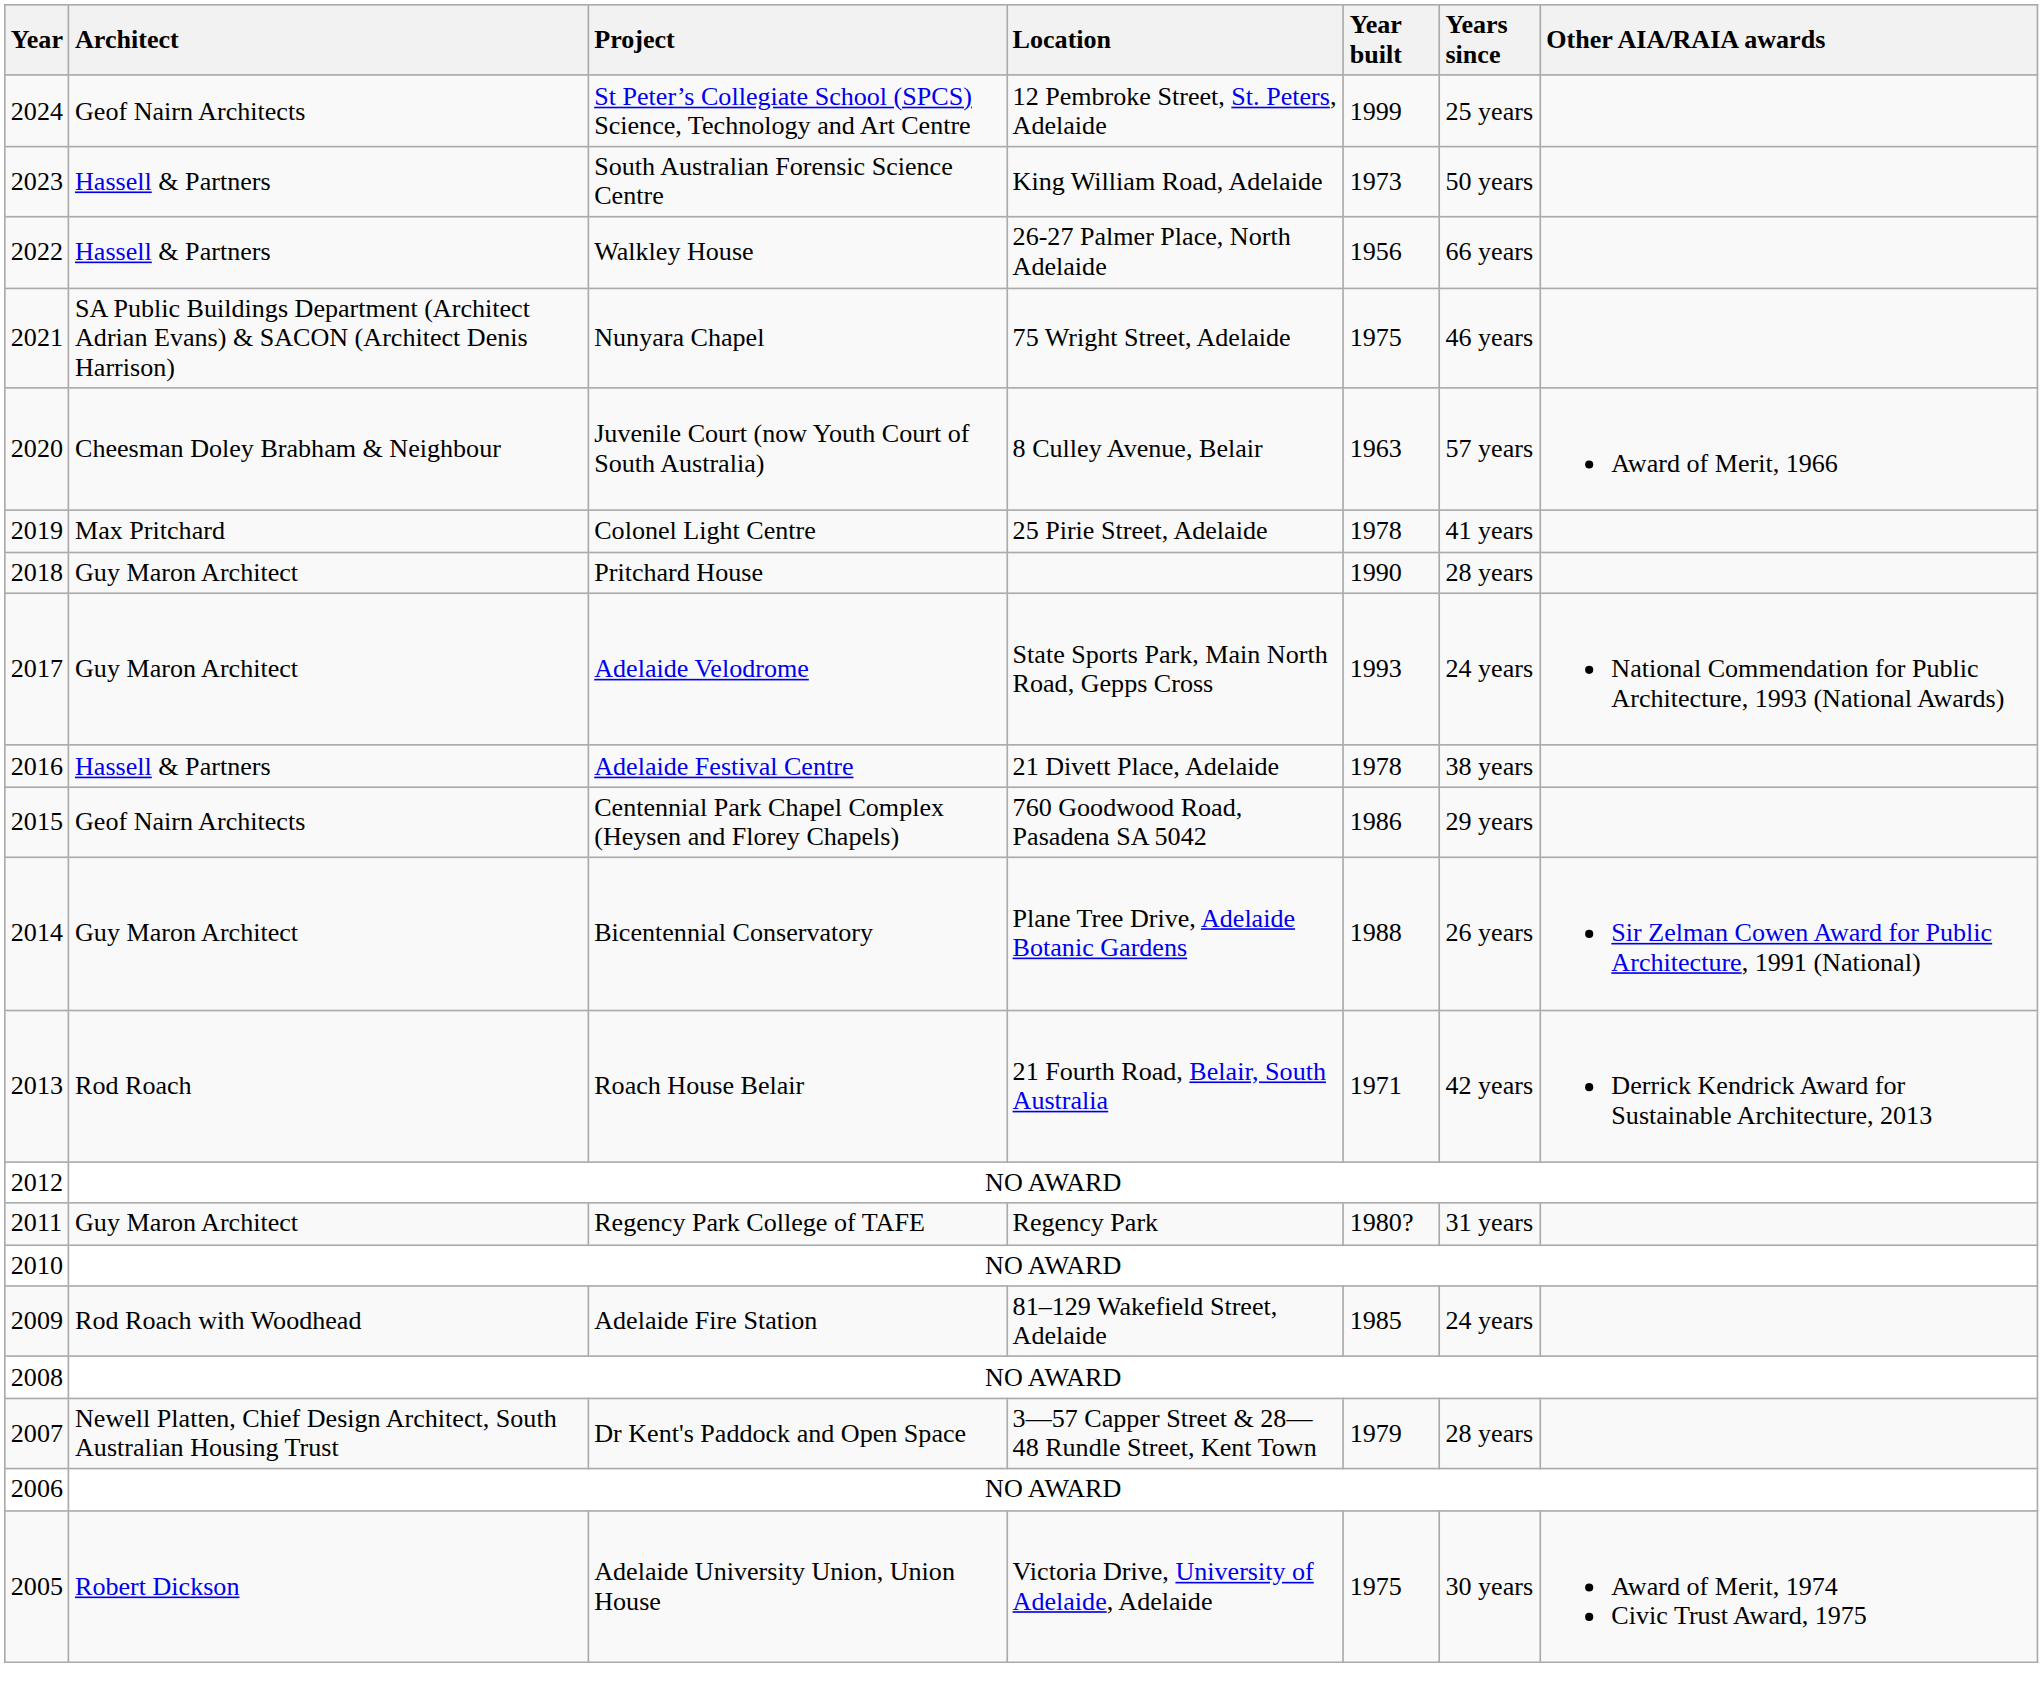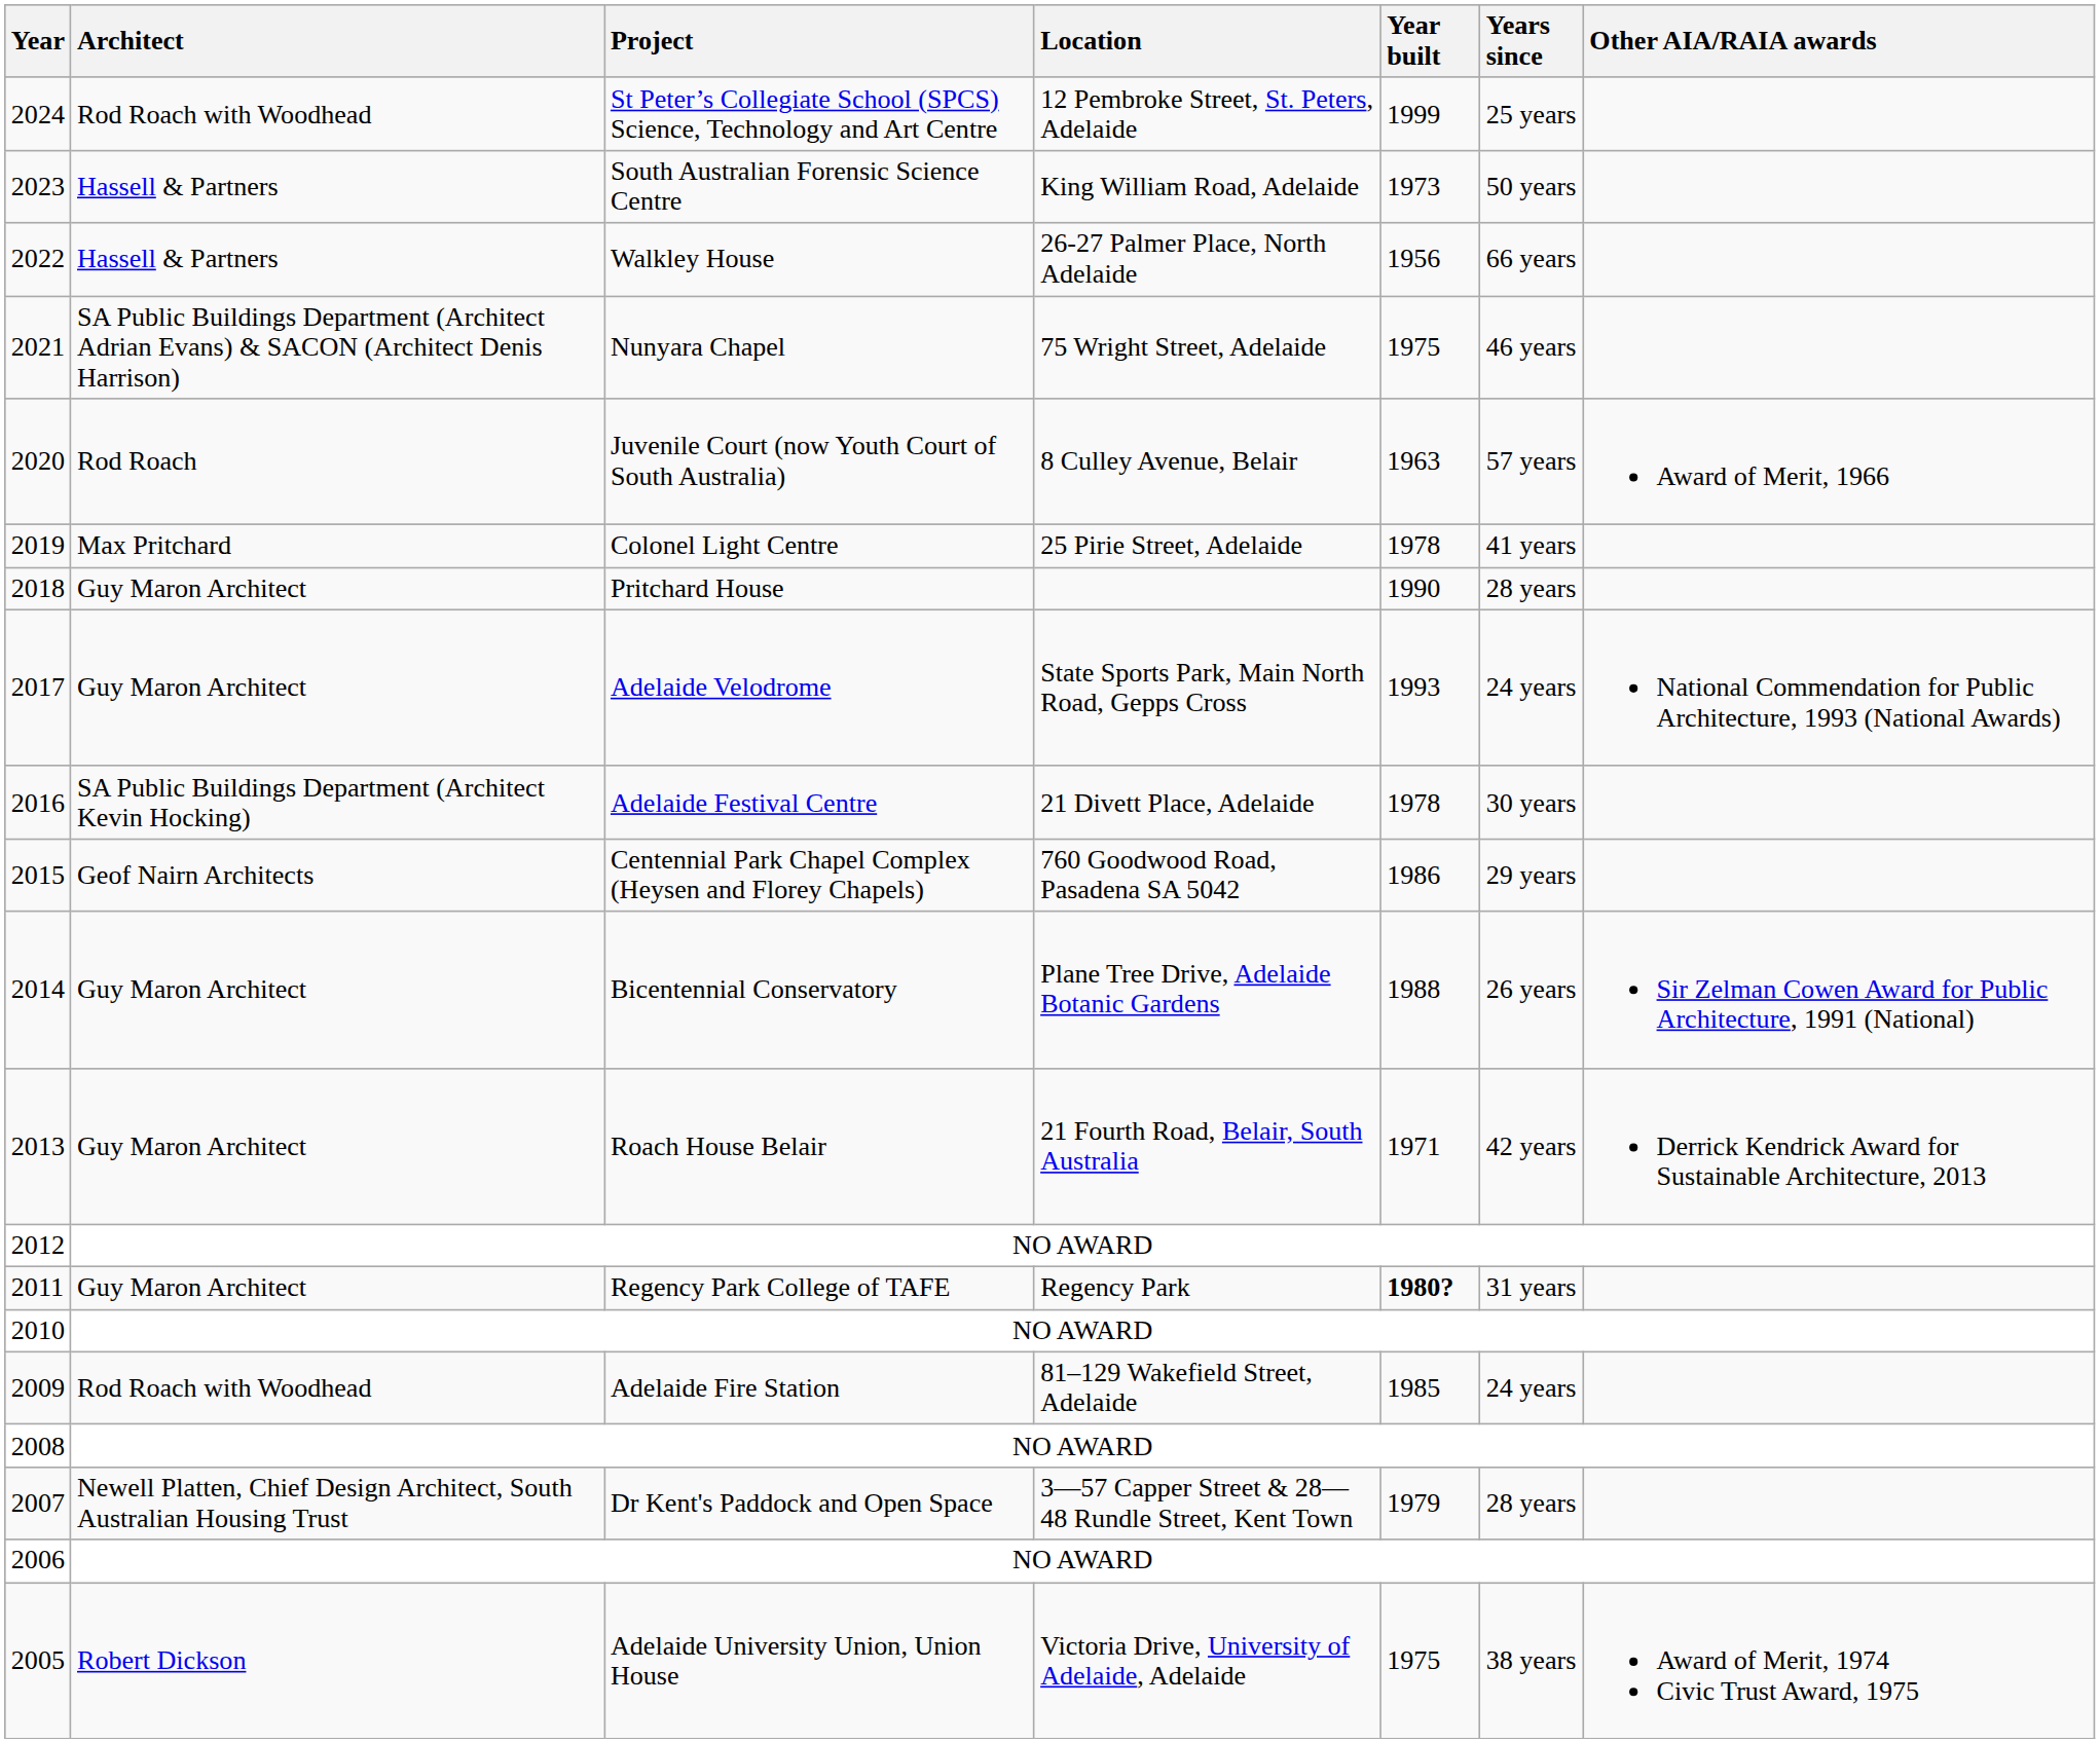 <table class="wikitable sortable">
 <tr>
 <th style="text-align:left;">Year</th>
 <th style="text-align:left;">Architect</th>
 <th style="text-align:left;">Project</th>
 <th style="text-align:left;">Location</th>
 <th style="text-align:left;">Year built</th>
 <th style="text-align:left;">Years since</th>
 <th style="text-align:left;">Other AIA/RAIA awards</th>
 </tr>
 <tr>
 <td>2024</td>
-<td>Geof Nairn Architects</td>
+<td>Rod Roach with Woodhead</td>
 <td><a href='#'>St Peter’s Collegiate School (SPCS)</a> Science, Technology and Art Centre</td>
 <td>12 Pembroke Street, <a href='#'>St. Peters</a>, Adelaide</td>
 <td>1999</td>
 <td>25 years</td>
 <td></td>
 </tr>
 <tr>
 <td>2023</td>
 <td><a href='#'>Hassell</a> & Partners</td>
 <td>South Australian Forensic Science Centre</td>
 <td>King William Road, Adelaide</td>
 <td>1973</td>
 <td>50 years</td>
 <td></td>
 </tr>
 <tr>
 <td>2022</td>
 <td><a href='#'>Hassell</a> & Partners</td>
 <td>Walkley House</td>
 <td>26-27 Palmer Place, North Adelaide</td>
 <td>1956</td>
 <td>66 years</td>
 <td></td>
 </tr>
 <tr>
 <td>2021</td>
 <td>SA Public Buildings Department (Architect Adrian Evans) & SACON (Architect Denis Harrison)</td>
 <td>Nunyara Chapel</td>
 <td>75 Wright Street, Adelaide</td>
 <td>1975</td>
 <td>46 years</td>
 <td></td>
 </tr>
 <tr>
 <td>2020</td>
-<td>Cheesman Doley Brabham & Neighbour</td>
+<td>Rod Roach</td>
 <td>Juvenile Court (now Youth Court of South Australia)</td>
 <td>8 Culley Avenue, Belair</td>
 <td>1963</td>
 <td>57 years</td>
 <td><br><ul><li>Award of Merit, 1966</li></ul></td>
 </tr>
 <tr>
 <td>2019</td>
 <td>Max Pritchard</td>
 <td>Colonel Light Centre</td>
 <td>25 Pirie Street, Adelaide</td>
 <td>1978</td>
 <td>41 years</td>
 <td></td>
 </tr>
 <tr>
 <td>2018</td>
 <td>Guy Maron Architect</td>
 <td>Pritchard House</td>
 <td></td>
 <td>1990</td>
 <td>28 years</td>
 <td></td>
 </tr>
 <tr>
 <td>2017</td>
 <td>Guy Maron Architect</td>
 <td><a href='#'>Adelaide Velodrome</a></td>
 <td>State Sports Park, Main North Road, Gepps Cross</td>
 <td>1993</td>
 <td>24 years</td>
 <td><br><ul><li>National Commendation for Public Architecture, 1993 (National Awards)</li></ul></td>
 </tr>
 <tr>
 <td>2016</td>
-<td><a href='#'>Hassell</a> & Partners</td>
+<td>SA Public Buildings Department (Architect Kevin Hocking)</td>
 <td><a href='#'>Adelaide Festival Centre</a></td>
 <td>21 Divett Place, Adelaide</td>
 <td>1978</td>
-<td>38 years</td>
+<td>30 years</td>
 <td></td>
 </tr>
 <tr>
 <td>2015</td>
 <td>Geof Nairn Architects</td>
 <td>Centennial Park Chapel Complex (Heysen and Florey Chapels)</td>
 <td>760 Goodwood Road, Pasadena SA 5042</td>
 <td>1986</td>
 <td>29 years</td>
 <td></td>
 </tr>
 <tr>
 <td>2014</td>
 <td>Guy Maron Architect</td>
 <td>Bicentennial Conservatory</td>
 <td>Plane Tree Drive, <a href='#'>Adelaide Botanic Gardens</a></td>
 <td>1988</td>
 <td>26 years</td>
 <td><br><ul><li><a href='#'>Sir Zelman Cowen Award for Public Architecture</a>, 1991 (National)</li></ul></td>
 </tr>
 <tr>
 <td>2013</td>
-<td>Rod Roach</td>
+<td>Guy Maron Architect</td>
 <td>Roach House Belair</td>
 <td>21 Fourth Road, <a href='#'>Belair, South Australia</a></td>
 <td>1971</td>
 <td>42 years</td>
 <td><br><ul><li>Derrick Kendrick Award for Sustainable Architecture, 2013</li></ul></td>
 </tr>
 <tr style="background: white;">
 <td>2012</td>
 <td colspan=6 align=center>NO AWARD</td>
 </tr>
 <tr>
 <td>2011</td>
 <td>Guy Maron Architect</td>
 <td>Regency Park College of TAFE</td>
 <td>Regency Park</td>
-<td>1980?</td>
+<td><strong>1980?</strong></td>
 <td>31 years</td>
 <td></td>
 </tr>
 <tr style="background: white;">
 <td>2010</td>
 <td colspan=6 align=center>NO AWARD</td>
 </tr>
 <tr>
 <td>2009</td>
 <td>Rod Roach with Woodhead</td>
 <td>Adelaide Fire Station</td>
 <td>81–129 Wakefield Street, Adelaide</td>
 <td>1985</td>
 <td>24 years</td>
 <td></td>
 </tr>
 <tr style="background: white;">
 <td>2008</td>
 <td colspan=6 align=center>NO AWARD</td>
 </tr>
 <tr>
 <td>2007</td>
 <td>Newell Platten, Chief Design Architect, South Australian Housing Trust</td>
 <td>Dr Kent's Paddock and Open Space</td>
 <td>3—57 Capper Street & 28—48 Rundle Street, Kent Town</td>
 <td>1979</td>
 <td>28 years</td>
 <td></td>
 </tr>
 <tr style="background: white;">
 <td>2006</td>
 <td colspan=6 align=center>NO AWARD</td>
 </tr>
 <tr>
 <td>2005</td>
 <td><a href='#'>Robert Dickson</a></td>
 <td>Adelaide University Union, Union House</td>
 <td>Victoria Drive, <a href='#'>University of Adelaide</a>, Adelaide</td>
 <td>1975</td>
-<td>30 years</td>
+<td>38 years</td>
 <td><br><ul><li>Award of Merit, 1974</li><li>Civic Trust Award, 1975</li></ul></td>
 </tr>
 <tr>
 </tr>
 </table>
